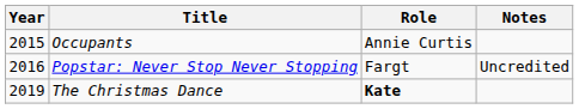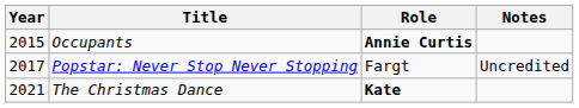 <table class="wikitable sortable plainrowheaders">
 <tr>
 <th>Year</th>
 <th>Title</th>
 <th>Role</th>
 <th class="unsortable">Notes</th>
 </tr>
 <tr>
 <td>2015</td>
 <td><em>Occupants</em></td>
-<td>Annie Curtis</td>
+<td><strong>Annie Curtis</strong></td>
 </tr>
 <tr>
-<td>2016</td>
+<td>2017</td>
 <td><em><a href='#'>Popstar: Never Stop Never Stopping</a></em></td>
 <td>Fargt</td>
 <td>Uncredited</td>
 </tr>
 <tr>
-<td>2019</td>
+<td>2021</td>
 <td><em>The Christmas Dance</em></td>
 <td><strong>Kate</strong></td>
 <td></td>
 </tr>
 </table>
